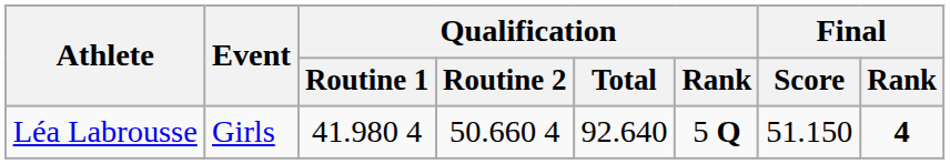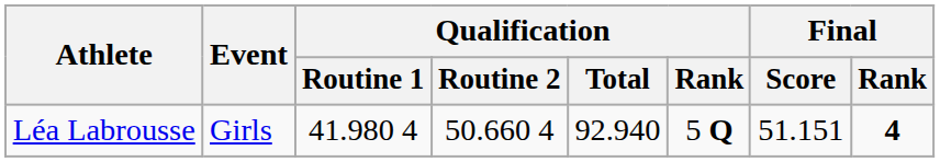 <table class="wikitable" style="font-size:90%">
 <tr>
 <th rowspan="2">Athlete</th>
 <th rowspan="2">Event</th>
 <th colspan="4">Qualification</th>
 <th colspan="2">Final</th>
 </tr>
 <tr style="font-size:95%">
 <th>Routine 1</th>
 <th>Routine 2</th>
 <th>Total</th>
 <th>Rank</th>
 <th>Score</th>
 <th>Rank</th>
 </tr>
 <tr align=center>
 <td align=left><a href='#'>Léa Labrousse</a></td>
 <td align=left><a href='#'>Girls</a></td>
 <td>41.980	4</td>
 <td>50.660	4</td>
-<td>92.640</td>
+<td>92.940</td>
 <td>5 <strong>Q</strong></td>
-<td>51.150</td>
+<td>51.151</td>
 <td><strong>4</strong></td>
 </tr>
 </table>
